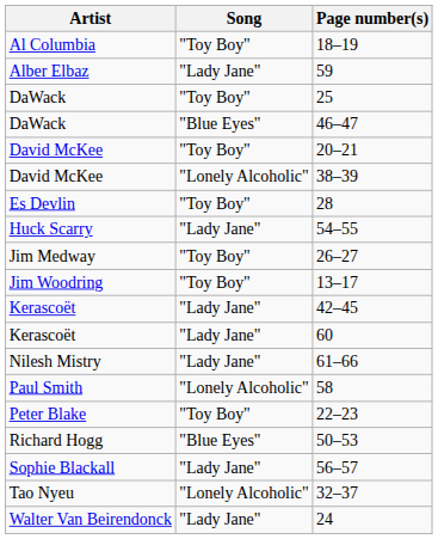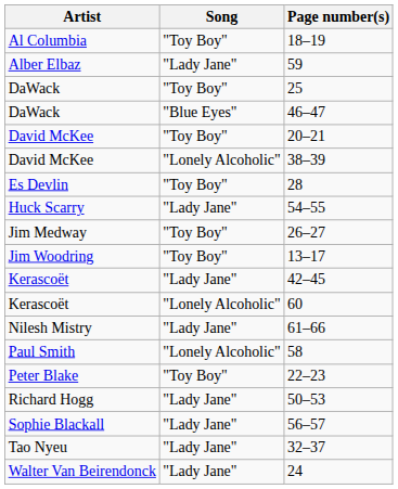 <table class="wikitable sortable">
 <tr>
 <th>Artist</th>
 <th class="unsortable">Song</th>
 <th>Page number(s)</th>
 </tr>
 <tr>
 <td><a href='#'>Al Columbia</a></td>
 <td>"Toy Boy"</td>
 <td>18–19</td>
 </tr>
 <tr>
 <td><a href='#'>Alber Elbaz</a></td>
 <td>"Lady Jane"</td>
 <td>59</td>
 </tr>
 <tr>
 <td>DaWack</td>
 <td>"Toy Boy"</td>
 <td>25</td>
 </tr>
 <tr>
 <td>DaWack</td>
 <td>"Blue Eyes"</td>
 <td>46–47</td>
 </tr>
 <tr>
 <td><a href='#'>David McKee</a></td>
 <td>"Toy Boy"</td>
 <td>20–21</td>
 </tr>
 <tr>
 <td>David McKee</td>
 <td>"Lonely Alcoholic"</td>
 <td>38–39</td>
 </tr>
 <tr>
 <td><a href='#'>Es Devlin</a></td>
 <td>"Toy Boy"</td>
 <td>28</td>
 </tr>
 <tr>
 <td><a href='#'>Huck Scarry</a></td>
 <td>"Lady Jane"</td>
 <td>54–55</td>
 </tr>
 <tr>
 <td>Jim Medway</td>
 <td>"Toy Boy"</td>
 <td>26–27</td>
 </tr>
 <tr>
 <td><a href='#'>Jim Woodring</a></td>
 <td>"Toy Boy"</td>
 <td>13–17</td>
 </tr>
 <tr>
 <td><a href='#'>Kerascoët</a></td>
 <td>"Lady Jane"</td>
 <td>42–45</td>
 </tr>
 <tr>
 <td>Kerascoët</td>
-<td>"Lady Jane"</td>
+<td>"Lonely Alcoholic"</td>
 <td>60</td>
 </tr>
 <tr>
 <td>Nilesh Mistry</td>
 <td>"Lady Jane"</td>
 <td>61–66</td>
 </tr>
 <tr>
 <td><a href='#'>Paul Smith</a></td>
 <td>"Lonely Alcoholic"</td>
 <td>58</td>
 </tr>
 <tr>
 <td><a href='#'>Peter Blake</a></td>
 <td>"Toy Boy"</td>
 <td>22–23</td>
 </tr>
 <tr>
 <td>Richard Hogg</td>
-<td>"Blue Eyes"</td>
+<td>"Lady Jane"</td>
 <td>50–53</td>
 </tr>
 <tr>
 <td><a href='#'>Sophie Blackall</a></td>
 <td>"Lady Jane"</td>
 <td>56–57</td>
 </tr>
 <tr>
 <td>Tao Nyeu</td>
-<td>"Lonely Alcoholic"</td>
+<td>"Lady Jane"</td>
 <td>32–37</td>
 </tr>
 <tr>
 <td><a href='#'>Walter Van Beirendonck</a></td>
 <td>"Lady Jane"</td>
 <td>24</td>
 </tr>
 </table>
